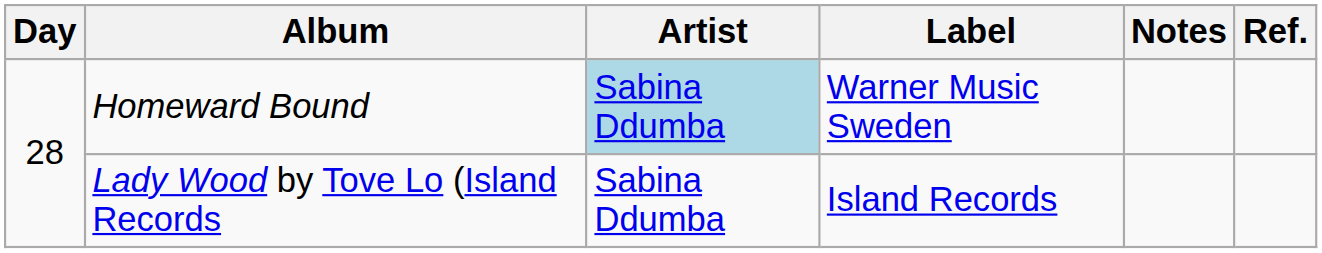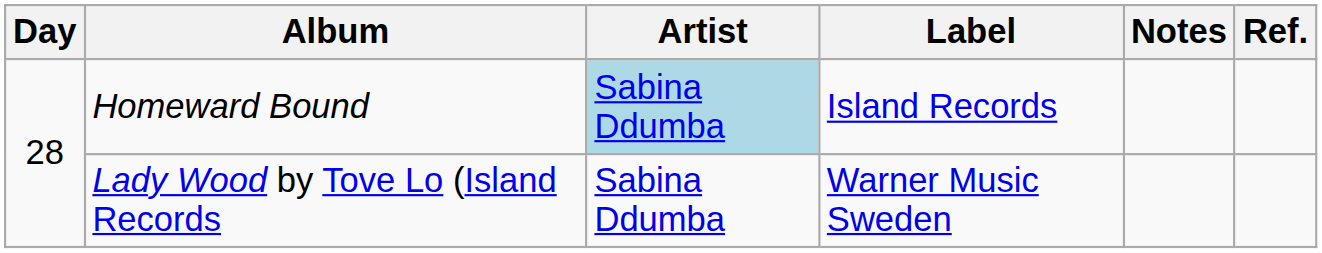 <table class="wikitable">
 <tr>
 <th>Day</th>
 <th>Album</th>
 <th>Artist</th>
 <th>Label</th>
 <th>Notes</th>
 <th>Ref.</th>
 </tr>
 <tr>
 <td rowspan="2" style="text-align:center;">28</td>
 <td><em>Homeward Bound</em></td>
 <td style="background: lightblue;"><a href='#'>Sabina Ddumba</a></td>
-<td><a href='#'>Warner Music Sweden</a></td>
+<td><a href='#'>Island Records</a></td>
 <td></td>
 <td style="text-align:center;"></td>
 </tr>
 <tr>
 <td><em><a href='#'>Lady Wood</a></em> by <a href='#'>Tove Lo</a> (<a href='#'>Island Records</a></td>
 <td><a href='#'>Sabina Ddumba</a></td>
-<td><a href='#'>Island Records</a></td>
+<td><a href='#'>Warner Music Sweden</a></td>
 <td></td>
 <td style="text-align:center;"></td>
 </tr>
 </table>
